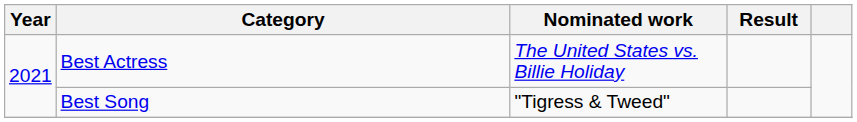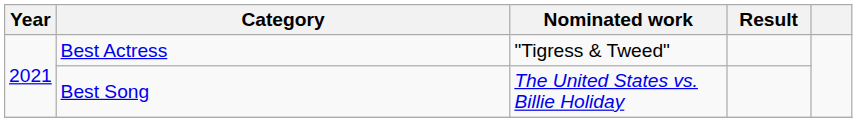 <table class="wikitable" style="width:80%;">
 <tr>
 <th style="width:4%;">Year</th>
 <th style="width:55%;">Category</th>
 <th style="width:26%;">Nominated work</th>
 <th style="width:10%;">Result</th>
 <th width=5%></th>
 </tr>
 <tr>
 <td rowspan="2"><a href='#'>2021</a></td>
 <td><a href='#'>Best Actress</a></td>
-<td><em><a href='#'>The United States vs. Billie Holiday</a></em></td>
+<td>"Tigress & Tweed"</td>
 <td></td>
 <td style="text-align:center;" rowspan="2"></td>
 </tr>
 <tr>
 <td><a href='#'>Best Song</a></td>
-<td>"Tigress & Tweed"</td>
+<td><em><a href='#'>The United States vs. Billie Holiday</a></em></td>
 <td></td>
 </tr>
 <tr>
 </tr>
 </table>
